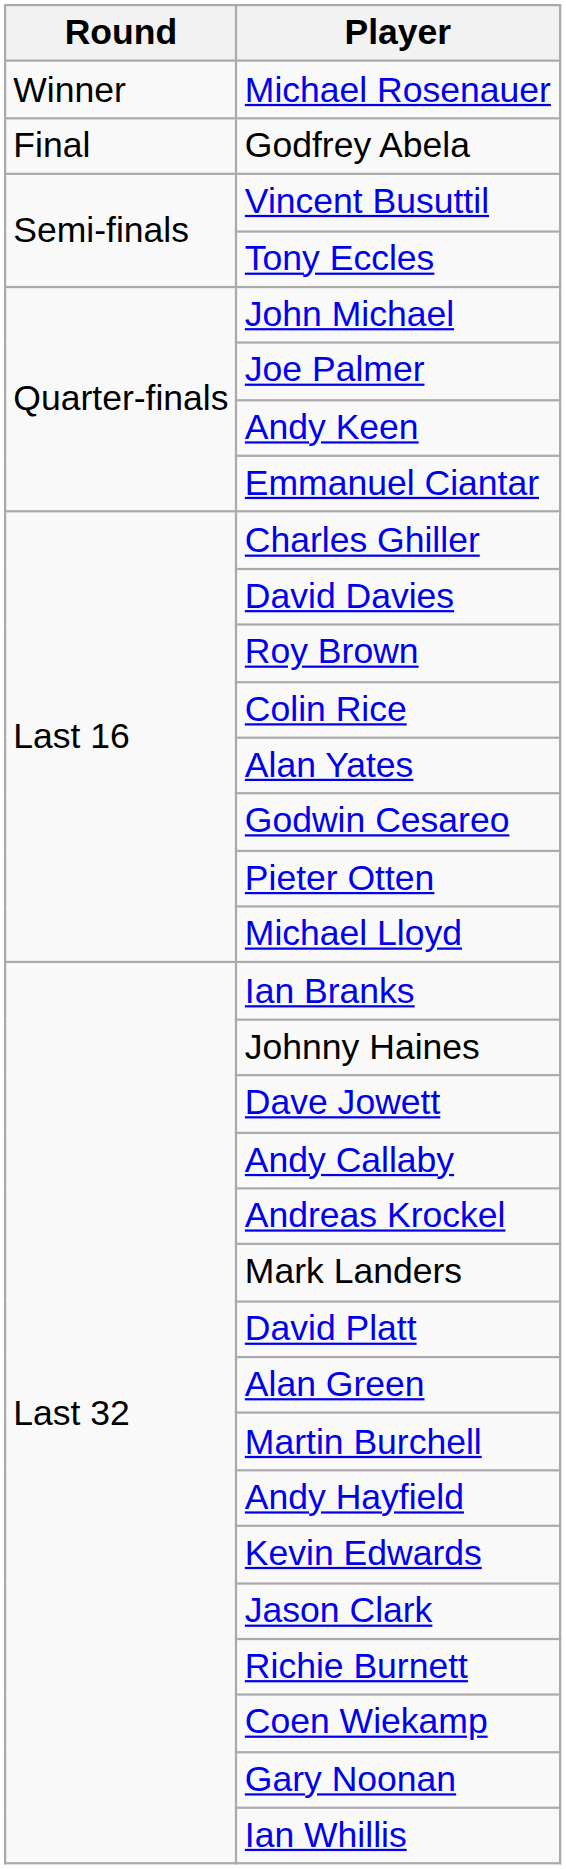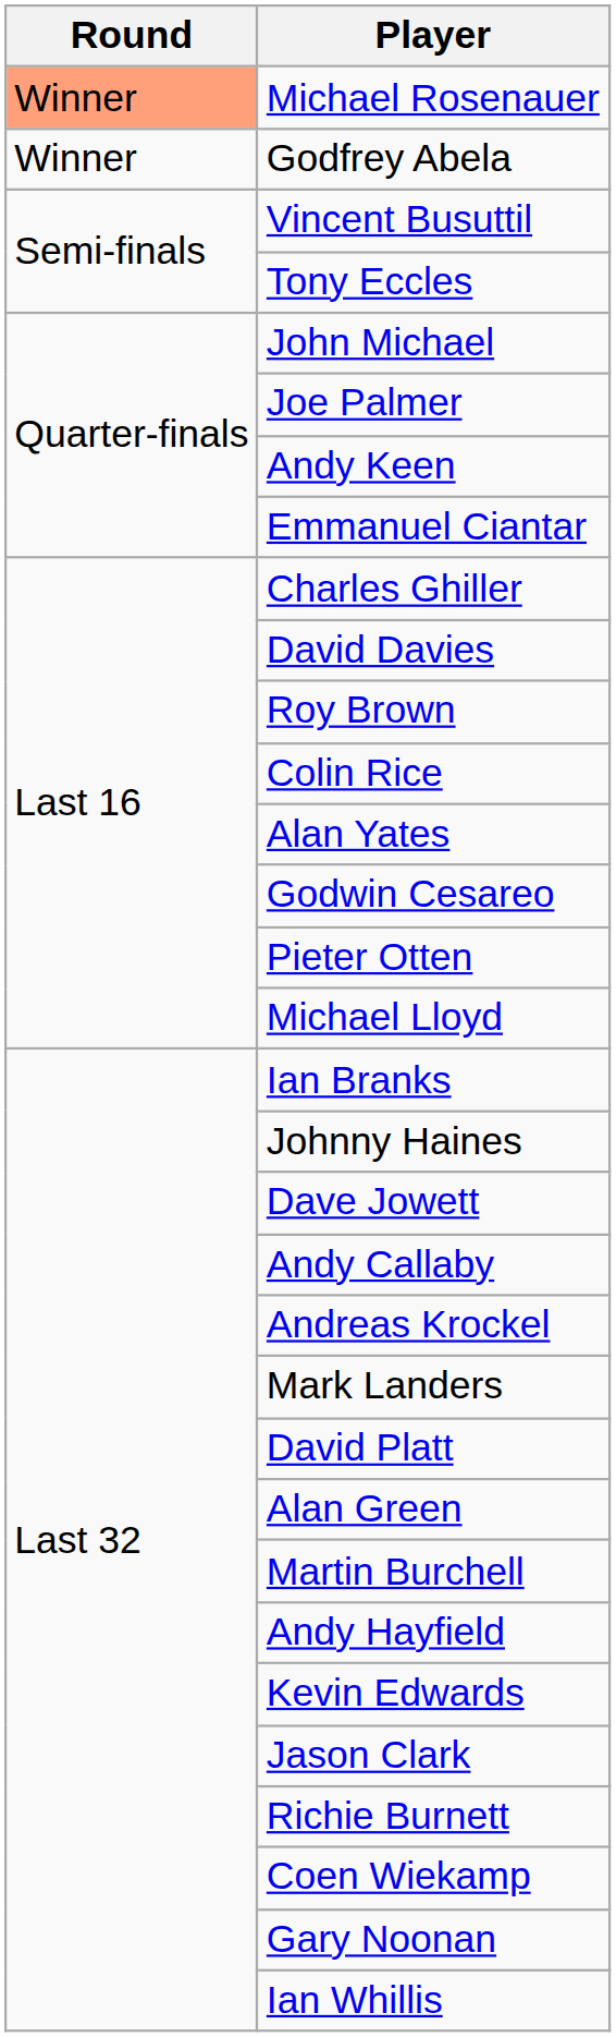 <table class="wikitable">
 <tr>
 <th>Round</th>
 <th>Player</th>
 </tr>
 <tr>
-<td rowspan="1">Winner</td>
+<td rowspan="1" style="background: lightsalmon;">Winner</td>
 <td> <a href='#'>Michael Rosenauer</a></td>
 </tr>
 <tr>
-<td rowspan="1">Final</td>
+<td rowspan="1">Winner</td>
 <td> Godfrey Abela</td>
 </tr>
 <tr>
 <td rowspan="2">Semi-finals</td>
 <td> <a href='#'>Vincent Busuttil</a></td>
 </tr>
 <tr>
 <td> <a href='#'>Tony Eccles</a></td>
 </tr>
 <tr>
 <td rowspan="4">Quarter-finals</td>
 <td> <a href='#'>John Michael</a></td>
 </tr>
 <tr>
 <td> <a href='#'>Joe Palmer</a></td>
 </tr>
 <tr>
 <td> <a href='#'>Andy Keen</a></td>
 </tr>
 <tr>
 <td> <a href='#'>Emmanuel Ciantar</a></td>
 </tr>
 <tr>
 <td rowspan="8">Last 16</td>
 <td> <a href='#'>Charles Ghiller</a></td>
 </tr>
 <tr>
 <td> <a href='#'>David Davies</a></td>
 </tr>
 <tr>
 <td> <a href='#'>Roy Brown</a></td>
 </tr>
 <tr>
 <td> <a href='#'>Colin Rice</a></td>
 </tr>
 <tr>
 <td> <a href='#'>Alan Yates</a></td>
 </tr>
 <tr>
 <td> <a href='#'>Godwin Cesareo</a></td>
 </tr>
 <tr>
 <td> <a href='#'>Pieter Otten</a></td>
 </tr>
 <tr>
 <td> <a href='#'>Michael Lloyd</a></td>
 </tr>
 <tr>
 <td rowspan="16">Last 32</td>
 <td> <a href='#'>Ian Branks</a></td>
 </tr>
 <tr>
 <td> Johnny Haines</td>
 </tr>
 <tr>
 <td> <a href='#'>Dave Jowett</a></td>
 </tr>
 <tr>
 <td> <a href='#'>Andy Callaby</a></td>
 </tr>
 <tr>
 <td> <a href='#'>Andreas Krockel</a></td>
 </tr>
 <tr>
 <td> Mark Landers</td>
 </tr>
 <tr>
 <td> <a href='#'>David Platt</a></td>
 </tr>
 <tr>
 <td> <a href='#'>Alan Green</a></td>
 </tr>
 <tr>
 <td> <a href='#'>Martin Burchell</a></td>
 </tr>
 <tr>
 <td> <a href='#'>Andy Hayfield</a></td>
 </tr>
 <tr>
 <td> <a href='#'>Kevin Edwards</a></td>
 </tr>
 <tr>
 <td> <a href='#'>Jason Clark</a></td>
 </tr>
 <tr>
 <td> <a href='#'>Richie Burnett</a></td>
 </tr>
 <tr>
 <td> <a href='#'>Coen Wiekamp</a></td>
 </tr>
 <tr>
 <td> <a href='#'>Gary Noonan</a></td>
 </tr>
 <tr>
 <td> <a href='#'>Ian Whillis</a></td>
 </tr>
 </table>
